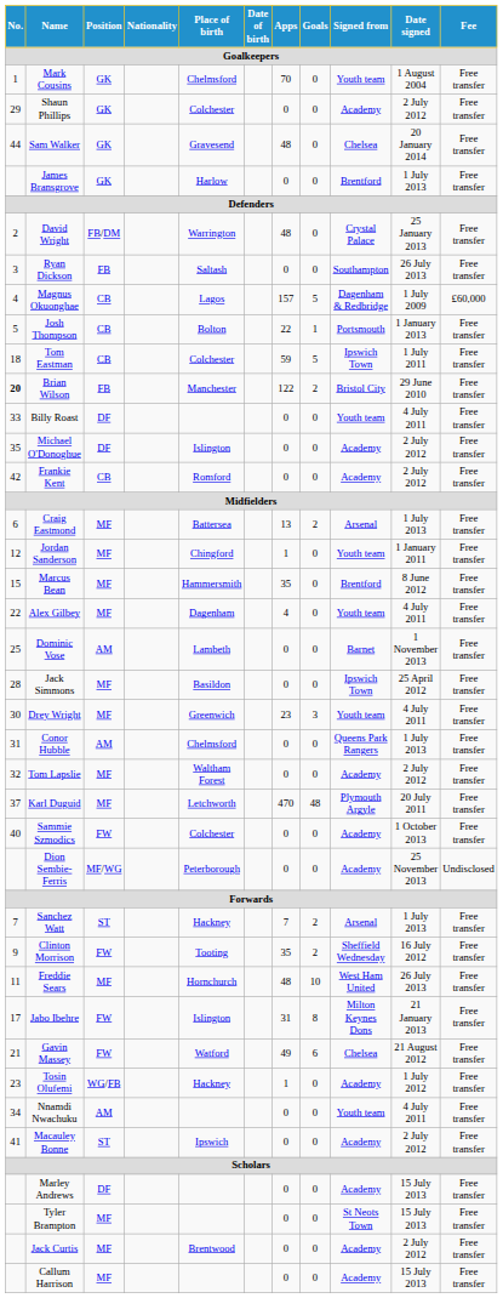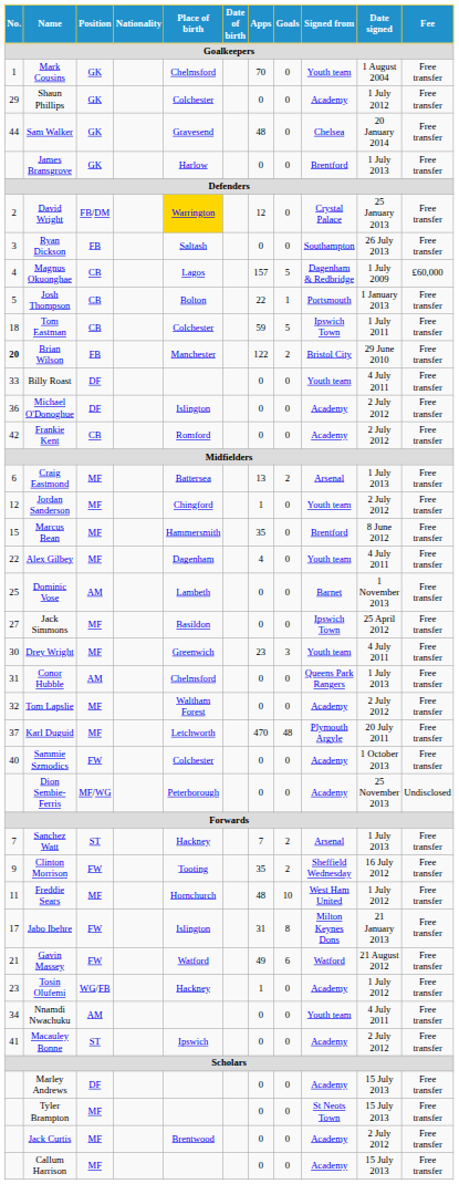 <table class="wikitable" style="text-align:center; font-size:90%; width:100%;">
 <tr>
 <th style="background:#2191CC; color:white; border:1px solid #F7C408; text-align:center;">No.</th>
 <th style="background:#2191CC; color:white; border:1px solid #F7C408; text-align:center;">Name</th>
 <th style="background:#2191CC; color:white; border:1px solid #F7C408; text-align:center;">Position</th>
 <th style="background:#2191CC; color:white; border:1px solid #F7C408; text-align:center;">Nationality</th>
 <th style="background:#2191CC; color:white; border:1px solid #F7C408; text-align:center;">Place of birth</th>
 <th style="background:#2191CC; color:white; border:1px solid #F7C408; text-align:center;">Date of birth</th>
 <th style="background:#2191CC; color:white; border:1px solid #F7C408; text-align:center;">Apps</th>
 <th style="background:#2191CC; color:white; border:1px solid #F7C408; text-align:center;">Goals</th>
 <th style="background:#2191CC; color:white; border:1px solid #F7C408; text-align:center;">Signed from</th>
 <th style="background:#2191CC; color:white; border:1px solid #F7C408; text-align:center;">Date signed</th>
 <th style="background:#2191CC; color:white; border:1px solid #F7C408; text-align:center;">Fee</th>
 </tr>
 <tr>
 <th colspan="13" style="background:#dcdcdc; text-align:center;">Goalkeepers</th>
 </tr>
 <tr>
 <td>1</td>
 <td><a href='#'>Mark Cousins</a></td>
 <td><a href='#'>GK</a></td>
 <td></td>
 <td><a href='#'>Chelmsford</a></td>
 <td></td>
 <td>70</td>
 <td>0</td>
 <td><a href='#'>Youth team</a></td>
 <td>1 August 2004</td>
 <td>Free transfer</td>
 </tr>
 <tr>
 <td>29</td>
 <td>Shaun Phillips</td>
 <td><a href='#'>GK</a></td>
 <td></td>
 <td><a href='#'>Colchester</a></td>
 <td></td>
 <td>0</td>
 <td>0</td>
 <td><a href='#'>Academy</a></td>
-<td>2 July 2012</td>
+<td>1 July 2012</td>
 <td>Free transfer</td>
 </tr>
 <tr>
 <td>44</td>
 <td><a href='#'>Sam Walker</a></td>
 <td><a href='#'>GK</a></td>
 <td></td>
 <td><a href='#'>Gravesend</a></td>
 <td></td>
 <td>48</td>
 <td>0</td>
 <td> <a href='#'>Chelsea</a></td>
 <td>20 January 2014</td>
 <td>Free transfer</td>
 </tr>
 <tr>
 <td></td>
 <td><a href='#'>James Bransgrove</a></td>
 <td><a href='#'>GK</a></td>
 <td></td>
 <td><a href='#'>Harlow</a></td>
 <td></td>
 <td>0</td>
 <td>0</td>
 <td> <a href='#'>Brentford</a></td>
 <td>1 July 2013</td>
 <td>Free transfer</td>
 </tr>
 <tr>
 <th colspan="13" style="background:#dcdcdc; text-align:center;">Defenders</th>
 </tr>
 <tr>
 <td>2</td>
 <td><a href='#'>David Wright</a></td>
 <td><a href='#'>FB</a>/<a href='#'>DM</a></td>
 <td></td>
-<td><a href='#'>Warrington</a></td>
+<td style="background: gold;"><a href='#'>Warrington</a></td>
 <td></td>
-<td>48</td>
+<td>12</td>
 <td>0</td>
 <td> <a href='#'>Crystal Palace</a></td>
 <td>25 January 2013</td>
 <td>Free transfer</td>
 </tr>
 <tr>
 <td>3</td>
 <td><a href='#'>Ryan Dickson</a></td>
 <td><a href='#'>FB</a></td>
 <td></td>
 <td><a href='#'>Saltash</a></td>
 <td></td>
 <td>0</td>
 <td>0</td>
 <td> <a href='#'>Southampton</a></td>
 <td>26 July 2013</td>
 <td>Free transfer</td>
 </tr>
 <tr>
 <td>4</td>
 <td><a href='#'>Magnus Okuonghae</a></td>
 <td><a href='#'>CB</a></td>
 <td></td>
 <td> <a href='#'>Lagos</a></td>
 <td></td>
 <td>157</td>
 <td>5</td>
 <td> <a href='#'>Dagenham & Redbridge</a></td>
 <td>1 July 2009</td>
 <td>£60,000</td>
 </tr>
 <tr>
 <td>5</td>
 <td><a href='#'>Josh Thompson</a></td>
 <td><a href='#'>CB</a></td>
 <td></td>
 <td><a href='#'>Bolton</a></td>
 <td></td>
 <td>22</td>
 <td>1</td>
 <td> <a href='#'>Portsmouth</a></td>
 <td>1 January 2013</td>
 <td>Free transfer</td>
 </tr>
 <tr>
 <td>18</td>
 <td><a href='#'>Tom Eastman</a></td>
 <td><a href='#'>CB</a></td>
 <td></td>
 <td><a href='#'>Colchester</a></td>
 <td></td>
 <td>59</td>
 <td>5</td>
 <td> <a href='#'>Ipswich Town</a></td>
 <td>1 July 2011</td>
 <td>Free transfer</td>
 </tr>
 <tr>
 <td><strong>20</strong></td>
 <td><a href='#'>Brian Wilson</a></td>
 <td><a href='#'>FB</a></td>
 <td></td>
 <td><a href='#'>Manchester</a></td>
 <td></td>
 <td>122</td>
 <td>2</td>
 <td> <a href='#'>Bristol City</a></td>
 <td>29 June 2010</td>
 <td>Free transfer</td>
 </tr>
 <tr>
 <td>33</td>
 <td>Billy Roast</td>
 <td><a href='#'>DF</a></td>
 <td></td>
 <td></td>
 <td></td>
 <td>0</td>
 <td>0</td>
 <td><a href='#'>Youth team</a></td>
 <td>4 July 2011</td>
 <td>Free transfer</td>
 </tr>
 <tr>
-<td>35</td>
+<td>36</td>
 <td><a href='#'>Michael O'Donoghue</a></td>
 <td><a href='#'>DF</a></td>
 <td></td>
 <td> <a href='#'>Islington</a></td>
 <td></td>
 <td>0</td>
 <td>0</td>
 <td><a href='#'>Academy</a></td>
 <td>2 July 2012</td>
 <td>Free transfer</td>
 </tr>
 <tr>
 <td>42</td>
 <td><a href='#'>Frankie Kent</a></td>
 <td><a href='#'>CB</a></td>
 <td></td>
 <td><a href='#'>Romford</a></td>
 <td></td>
 <td>0</td>
 <td>0</td>
 <td><a href='#'>Academy</a></td>
 <td>2 July 2012</td>
 <td>Free transfer</td>
 </tr>
 <tr>
 <th colspan="13" style="background:#dcdcdc; text-align:center;">Midfielders</th>
 </tr>
 <tr>
 <td>6</td>
 <td><a href='#'>Craig Eastmond</a></td>
 <td><a href='#'>MF</a></td>
 <td></td>
 <td><a href='#'>Battersea</a></td>
 <td></td>
 <td>13</td>
 <td>2</td>
 <td> <a href='#'>Arsenal</a></td>
 <td>1 July 2013</td>
 <td>Free transfer</td>
 </tr>
 <tr>
 <td>12</td>
 <td><a href='#'>Jordan Sanderson</a></td>
 <td><a href='#'>MF</a></td>
 <td></td>
 <td><a href='#'>Chingford</a></td>
 <td></td>
 <td>1</td>
 <td>0</td>
 <td><a href='#'>Youth team</a></td>
-<td>1 January 2011</td>
+<td>2 July 2012</td>
 <td>Free transfer</td>
 </tr>
 <tr>
 <td>15</td>
 <td><a href='#'>Marcus Bean</a></td>
 <td><a href='#'>MF</a></td>
 <td></td>
 <td> <a href='#'>Hammersmith</a></td>
 <td></td>
 <td>35</td>
 <td>0</td>
 <td> <a href='#'>Brentford</a></td>
 <td>8 June 2012</td>
 <td>Free transfer</td>
 </tr>
 <tr>
 <td>22</td>
 <td><a href='#'>Alex Gilbey</a></td>
 <td><a href='#'>MF</a></td>
 <td></td>
 <td><a href='#'>Dagenham</a></td>
 <td></td>
 <td>4</td>
 <td>0</td>
 <td><a href='#'>Youth team</a></td>
 <td>4 July 2011</td>
 <td>Free transfer</td>
 </tr>
 <tr>
 <td>25</td>
 <td><a href='#'>Dominic Vose</a></td>
 <td><a href='#'>AM</a></td>
 <td></td>
 <td><a href='#'>Lambeth</a></td>
 <td></td>
 <td>0</td>
 <td>0</td>
 <td> <a href='#'>Barnet</a></td>
 <td>1 November 2013</td>
 <td>Free transfer</td>
 </tr>
 <tr>
-<td>28</td>
+<td>27</td>
 <td>Jack Simmons</td>
 <td><a href='#'>MF</a></td>
 <td></td>
 <td> <a href='#'>Basildon</a></td>
 <td></td>
 <td>0</td>
 <td>0</td>
 <td> <a href='#'>Ipswich Town</a></td>
 <td>25 April 2012</td>
 <td>Free transfer</td>
 </tr>
 <tr>
 <td>30</td>
 <td><a href='#'>Drey Wright</a></td>
 <td><a href='#'>MF</a></td>
 <td></td>
 <td><a href='#'>Greenwich</a></td>
 <td></td>
 <td>23</td>
 <td>3</td>
 <td><a href='#'>Youth team</a></td>
 <td>4 July 2011</td>
 <td>Free transfer</td>
 </tr>
 <tr>
 <td>31</td>
 <td><a href='#'>Conor Hubble</a></td>
 <td><a href='#'>AM</a></td>
 <td></td>
 <td><a href='#'>Chelmsford</a></td>
 <td></td>
 <td>0</td>
 <td>0</td>
 <td> <a href='#'>Queens Park Rangers</a></td>
 <td>1 July 2013</td>
 <td>Free transfer</td>
 </tr>
 <tr>
 <td>32</td>
 <td><a href='#'>Tom Lapslie</a></td>
 <td><a href='#'>MF</a></td>
 <td></td>
 <td><a href='#'>Waltham Forest</a></td>
 <td></td>
 <td>0</td>
 <td>0</td>
 <td><a href='#'>Academy</a></td>
 <td>2 July 2012</td>
 <td>Free transfer</td>
 </tr>
 <tr>
 <td>37</td>
 <td><a href='#'>Karl Duguid</a></td>
 <td><a href='#'>MF</a></td>
 <td></td>
 <td><a href='#'>Letchworth</a></td>
 <td></td>
 <td>470</td>
 <td>48</td>
 <td> <a href='#'>Plymouth Argyle</a></td>
 <td>20 July 2011</td>
 <td>Free transfer</td>
 </tr>
 <tr>
 <td>40</td>
 <td><a href='#'>Sammie Szmodics</a></td>
 <td><a href='#'>FW</a></td>
 <td></td>
 <td><a href='#'>Colchester</a></td>
 <td></td>
 <td>0</td>
 <td>0</td>
 <td><a href='#'>Academy</a></td>
 <td>1 October 2013</td>
 <td>Free transfer</td>
 </tr>
 <tr>
 <td></td>
 <td><a href='#'>Dion Sembie-Ferris</a></td>
 <td><a href='#'>MF</a>/<a href='#'>WG</a></td>
 <td></td>
 <td><a href='#'>Peterborough</a></td>
 <td></td>
 <td>0</td>
 <td>0</td>
 <td><a href='#'>Academy</a></td>
 <td>25 November 2013</td>
 <td>Undisclosed</td>
 </tr>
 <tr>
 <th colspan="13" style="background:#dcdcdc; text-align:center;">Forwards</th>
 </tr>
 <tr>
 <td>7</td>
 <td><a href='#'>Sanchez Watt</a></td>
 <td><a href='#'>ST</a></td>
 <td></td>
 <td><a href='#'>Hackney</a></td>
 <td></td>
 <td>7</td>
 <td>2</td>
 <td> <a href='#'>Arsenal</a></td>
 <td>1 July 2013</td>
 <td>Free transfer</td>
 </tr>
 <tr>
 <td>9</td>
 <td><a href='#'>Clinton Morrison</a></td>
 <td><a href='#'>FW</a></td>
 <td></td>
 <td> <a href='#'>Tooting</a></td>
 <td></td>
 <td>35</td>
 <td>2</td>
 <td> <a href='#'>Sheffield Wednesday</a></td>
 <td>16 July 2012</td>
 <td>Free transfer</td>
 </tr>
 <tr>
 <td>11</td>
 <td><a href='#'>Freddie Sears</a></td>
 <td><a href='#'>MF</a></td>
 <td></td>
 <td><a href='#'>Hornchurch</a></td>
 <td></td>
 <td>48</td>
 <td>10</td>
 <td> <a href='#'>West Ham United</a></td>
-<td>26 July 2013</td>
+<td>1 July 2012</td>
 <td>Free transfer</td>
 </tr>
 <tr>
 <td>17</td>
 <td><a href='#'>Jabo Ibehre</a></td>
 <td><a href='#'>FW</a></td>
 <td></td>
 <td><a href='#'>Islington</a></td>
 <td></td>
 <td>31</td>
 <td>8</td>
 <td> <a href='#'>Milton Keynes Dons</a></td>
 <td>21 January 2013</td>
 <td>Free transfer</td>
 </tr>
 <tr>
 <td>21</td>
 <td><a href='#'>Gavin Massey</a></td>
 <td><a href='#'>FW</a></td>
 <td></td>
 <td><a href='#'>Watford</a></td>
 <td></td>
 <td>49</td>
 <td>6</td>
-<td> <a href='#'>Chelsea</a></td>
+<td> <a href='#'>Watford</a></td>
 <td>21 August 2012</td>
 <td>Free transfer</td>
 </tr>
 <tr>
 <td>23</td>
 <td><a href='#'>Tosin Olufemi</a></td>
 <td><a href='#'>WG</a>/<a href='#'>FB</a></td>
 <td></td>
 <td><a href='#'>Hackney</a></td>
 <td></td>
 <td>1</td>
 <td>0</td>
 <td><a href='#'>Academy</a></td>
 <td>1 July 2012</td>
 <td>Free transfer</td>
 </tr>
 <tr>
 <td>34</td>
 <td>Nnamdi Nwachuku</td>
 <td><a href='#'>AM</a></td>
 <td></td>
 <td></td>
 <td></td>
 <td>0</td>
 <td>0</td>
 <td><a href='#'>Youth team</a></td>
 <td>4 July 2011</td>
 <td>Free transfer</td>
 </tr>
 <tr>
 <td>41</td>
 <td><a href='#'>Macauley Bonne</a></td>
 <td><a href='#'>ST</a></td>
 <td></td>
 <td> <a href='#'>Ipswich</a></td>
 <td></td>
 <td>0</td>
 <td>0</td>
 <td><a href='#'>Academy</a></td>
 <td>2 July 2012</td>
 <td>Free transfer</td>
 </tr>
 <tr>
 <th colspan="13" style="background:#dcdcdc; text-align:center;">Scholars</th>
 </tr>
 <tr>
 <td></td>
 <td>Marley Andrews</td>
 <td><a href='#'>DF</a></td>
 <td></td>
 <td></td>
 <td></td>
 <td>0</td>
 <td>0</td>
 <td><a href='#'>Academy</a></td>
 <td>15 July 2013</td>
 <td>Free transfer</td>
 </tr>
 <tr>
 <td></td>
 <td>Tyler Brampton</td>
 <td><a href='#'>MF</a></td>
 <td></td>
 <td></td>
 <td></td>
 <td>0</td>
 <td>0</td>
 <td> <a href='#'>St Neots Town</a></td>
 <td>15 July 2013</td>
 <td>Free transfer</td>
 </tr>
 <tr>
 <td></td>
 <td><a href='#'>Jack Curtis</a></td>
 <td><a href='#'>MF</a></td>
 <td></td>
 <td><a href='#'>Brentwood</a></td>
 <td></td>
 <td>0</td>
 <td>0</td>
 <td><a href='#'>Academy</a></td>
 <td>2 July 2012</td>
 <td>Free transfer</td>
 </tr>
 <tr>
 <td></td>
 <td>Callum Harrison</td>
 <td><a href='#'>MF</a></td>
 <td></td>
 <td></td>
 <td></td>
 <td>0</td>
 <td>0</td>
 <td><a href='#'>Academy</a></td>
 <td>15 July 2013</td>
 <td>Free transfer</td>
 </tr>
 </table>
